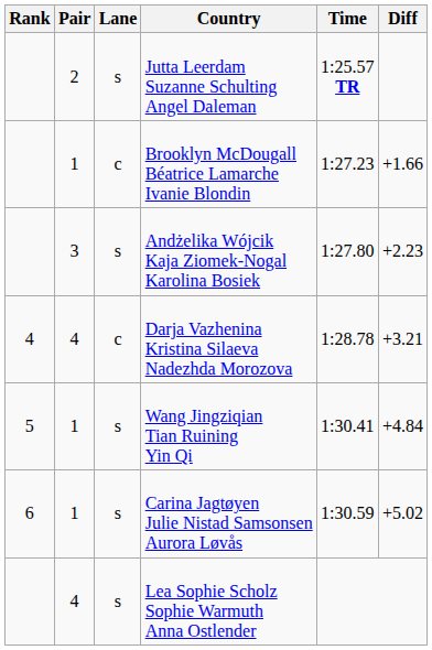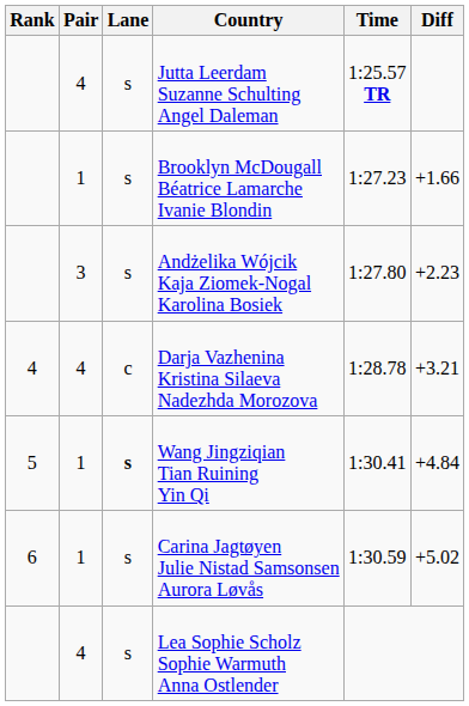 <table class="wikitable sortable" style="text-align:center">
 <tr>
 <th>Rank</th>
 <th>Pair</th>
 <th>Lane</th>
 <th>Country</th>
 <th>Time</th>
 <th>Diff</th>
 </tr>
 <tr>
 <td></td>
-<td>2</td>
+<td>4</td>
 <td>s</td>
 <td align=left><br><a href='#'>Jutta Leerdam</a><br><a href='#'>Suzanne Schulting</a><br><a href='#'>Angel Daleman</a></td>
 <td>1:25.57<br><strong><a href='#'>TR</a></strong></td>
 <td></td>
 </tr>
 <tr>
 <td></td>
 <td>1</td>
-<td>c</td>
+<td>s</td>
 <td align=left><br><a href='#'>Brooklyn McDougall</a><br><a href='#'>Béatrice Lamarche</a><br><a href='#'>Ivanie Blondin</a></td>
 <td>1:27.23</td>
 <td>+1.66</td>
 </tr>
 <tr>
 <td></td>
 <td>3</td>
 <td>s</td>
 <td align=left><br><a href='#'>Andżelika Wójcik</a><br><a href='#'>Kaja Ziomek-Nogal</a><br><a href='#'>Karolina Bosiek</a></td>
 <td>1:27.80</td>
 <td>+2.23</td>
 </tr>
 <tr>
 <td>4</td>
 <td>4</td>
 <td>c</td>
 <td align=left><br><a href='#'>Darja Vazhenina</a><br><a href='#'>Kristina Silaeva</a><br><a href='#'>Nadezhda Morozova</a></td>
 <td>1:28.78</td>
 <td>+3.21</td>
 </tr>
 <tr>
 <td>5</td>
 <td>1</td>
-<td>s</td>
+<td><strong>s</strong></td>
 <td align=left><br><a href='#'>Wang Jingziqian</a><br><a href='#'>Tian Ruining</a><br><a href='#'>Yin Qi</a></td>
 <td>1:30.41</td>
 <td>+4.84</td>
 </tr>
 <tr>
 <td>6</td>
 <td>1</td>
 <td>s</td>
 <td align=left><br><a href='#'>Carina Jagtøyen</a><br><a href='#'>Julie Nistad Samsonsen</a><br><a href='#'>Aurora Løvås</a></td>
 <td>1:30.59</td>
 <td>+5.02</td>
 </tr>
 <tr>
 <td></td>
 <td>4</td>
 <td>s</td>
 <td align=left><br><a href='#'>Lea Sophie Scholz</a><br><a href='#'>Sophie Warmuth</a><br><a href='#'>Anna Ostlender</a></td>
 <td colspan=2></td>
 </tr>
 </table>
